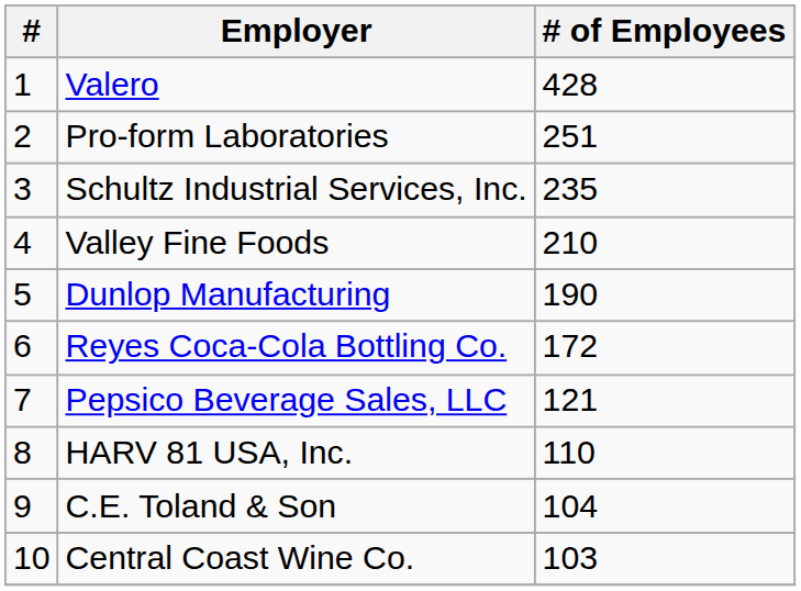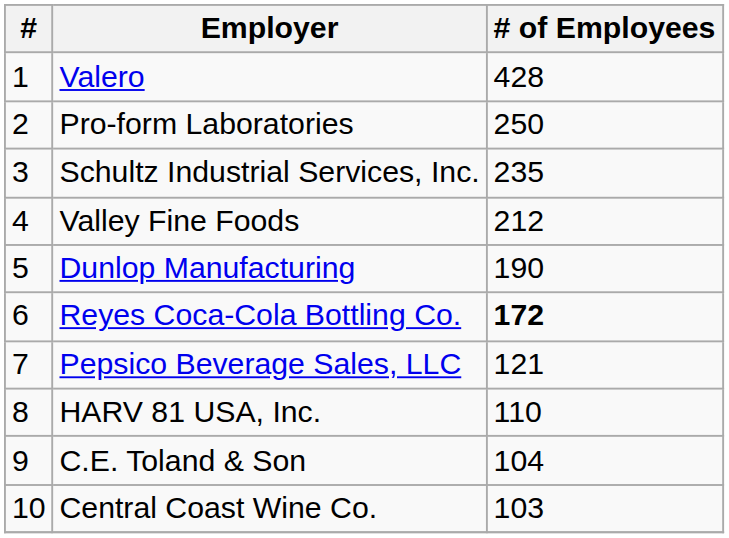 <table class="wikitable sortable" border="1">
 <tr>
 <th>#</th>
 <th>Employer</th>
 <th># of Employees</th>
 </tr>
 <tr>
 <td>1</td>
 <td><a href='#'>Valero</a></td>
 <td>428</td>
 </tr>
 <tr>
 <td>2</td>
 <td>Pro-form Laboratories</td>
-<td>251</td>
+<td>250</td>
 </tr>
 <tr>
 <td>3</td>
 <td>Schultz Industrial Services, Inc.</td>
 <td>235</td>
 </tr>
 <tr>
 <td>4</td>
 <td>Valley Fine Foods</td>
-<td>210</td>
+<td>212</td>
 </tr>
 <tr>
 <td>5</td>
 <td><a href='#'>Dunlop Manufacturing</a></td>
 <td>190</td>
 </tr>
 <tr>
 <td>6</td>
 <td><a href='#'>Reyes Coca-Cola Bottling Co.</a></td>
-<td>172</td>
+<td><strong>172</strong></td>
 </tr>
 <tr>
 <td>7</td>
 <td><a href='#'>Pepsico Beverage Sales, LLC</a></td>
 <td>121</td>
 </tr>
 <tr>
 <td>8</td>
 <td>HARV 81 USA, Inc.</td>
 <td>110</td>
 </tr>
 <tr>
 <td>9</td>
 <td>C.E. Toland & Son</td>
 <td>104</td>
 </tr>
 <tr>
 <td>10</td>
 <td>Central Coast Wine Co.</td>
 <td>103</td>
 </tr>
 <tr>
 </tr>
 </table>
